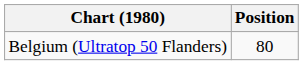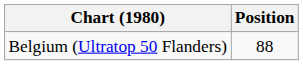 <table class="wikitable">
 <tr>
 <th>Chart (1980)</th>
 <th>Position</th>
 </tr>
 <tr>
 <td>Belgium (<a href='#'>Ultratop 50</a> Flanders)</td>
-<td align="center">80</td>
+<td align="center">88</td>
 </tr>
 </table>
